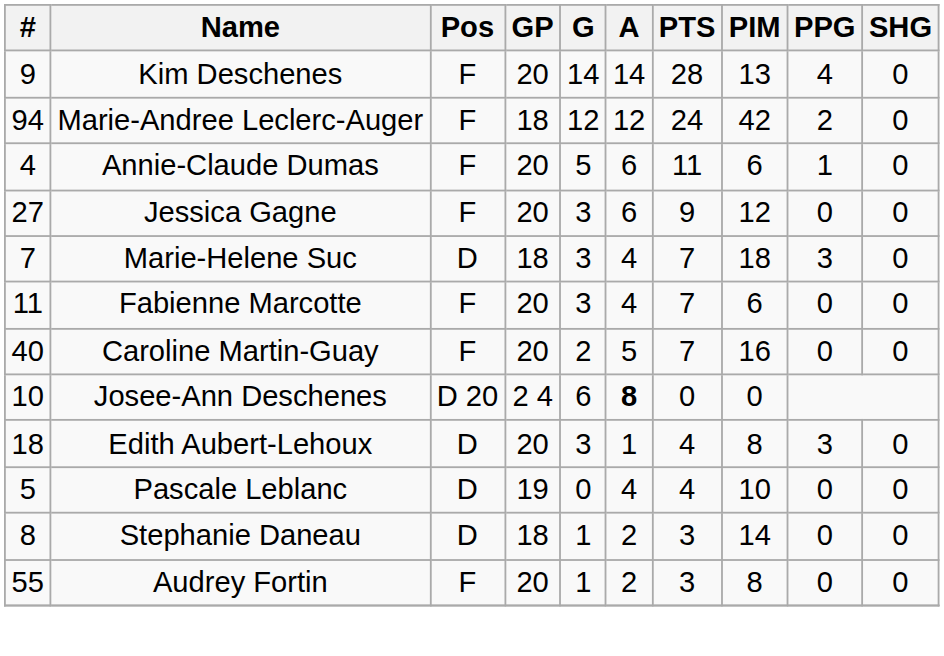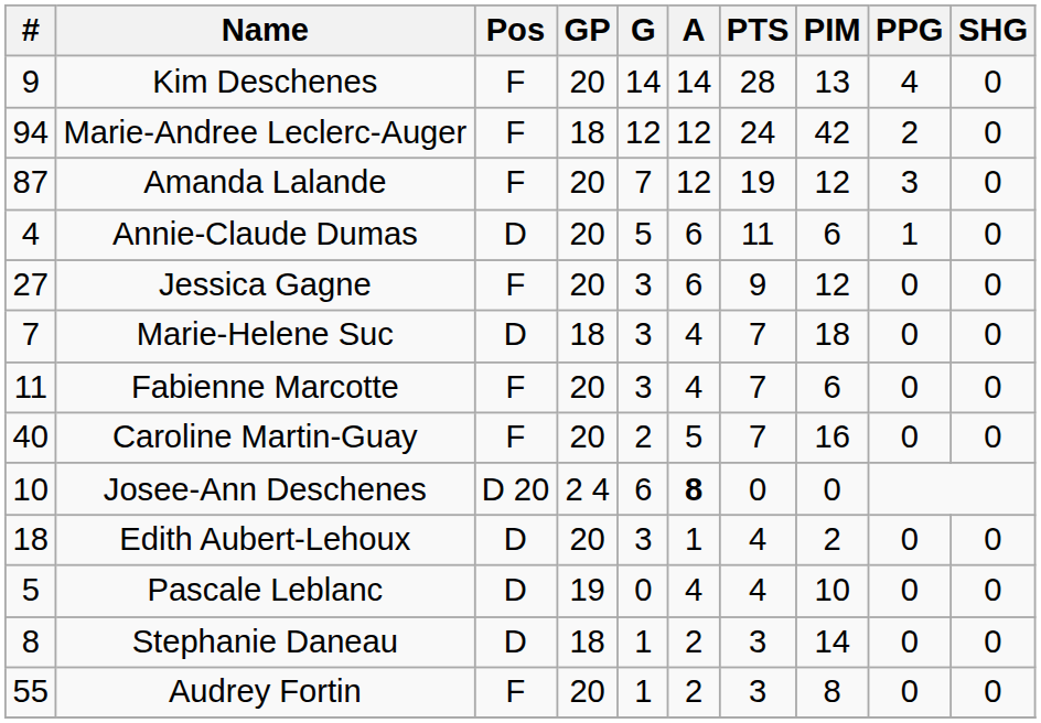 <table class="wikitable">
 <tr>
 <th>#</th>
 <th>Name</th>
 <th>Pos</th>
 <th>GP</th>
 <th>G</th>
 <th>A</th>
 <th>PTS</th>
 <th>PIM</th>
 <th>PPG</th>
 <th>SHG</th>
 </tr>
 <tr align="center" bgcolor="">
 <td>9</td>
 <td>Kim Deschenes</td>
 <td>F</td>
 <td>20</td>
 <td>14</td>
 <td>14</td>
 <td>28</td>
 <td>13</td>
 <td>4</td>
 <td>0</td>
 </tr>
 <tr align="center" bgcolor="">
 <td>94</td>
 <td>Marie-Andree Leclerc-Auger</td>
 <td>F</td>
 <td>18</td>
 <td>12</td>
 <td>12</td>
 <td>24</td>
 <td>42</td>
 <td>2</td>
 <td>0</td>
 </tr>
 <tr align="center" bgcolor="">
+<td>87</td>
+<td>Amanda Lalande</td>
+<td>F</td>
+<td>20</td>
+<td>7</td>
+<td>12</td>
+<td>19</td>
+<td>12</td>
+<td>3</td>
+<td>0</td>
+</tr>
+<tr align="center" bgcolor="">
 <td>4</td>
 <td>Annie-Claude Dumas</td>
-<td>F</td>
+<td>D</td>
 <td>20</td>
 <td>5</td>
 <td>6</td>
 <td>11</td>
 <td>6</td>
 <td>1</td>
 <td>0</td>
 </tr>
 <tr align="center" bgcolor="">
 <td>27</td>
 <td>Jessica Gagne</td>
 <td>F</td>
 <td>20</td>
 <td>3</td>
 <td>6</td>
 <td>9</td>
 <td>12</td>
 <td>0</td>
 <td>0</td>
 </tr>
 <tr align="center" bgcolor="">
 <td>7</td>
 <td>Marie-Helene Suc</td>
 <td>D</td>
 <td>18</td>
 <td>3</td>
 <td>4</td>
 <td>7</td>
 <td>18</td>
-<td>3</td>
+<td>0</td>
 <td>0</td>
 </tr>
 <tr align="center" bgcolor="">
 <td>11</td>
 <td>Fabienne Marcotte</td>
 <td>F</td>
 <td>20</td>
 <td>3</td>
 <td>4</td>
 <td>7</td>
 <td>6</td>
 <td>0</td>
 <td>0</td>
 </tr>
 <tr align="center" bgcolor="">
 <td>40</td>
 <td>Caroline Martin-Guay</td>
 <td>F</td>
 <td>20</td>
 <td>2</td>
 <td>5</td>
 <td>7</td>
 <td>16</td>
 <td>0</td>
 <td>0</td>
 </tr>
 <tr align="center" bgcolor="">
 <td>10</td>
 <td>Josee-Ann Deschenes</td>
 <td>D 20</td>
 <td>2 4</td>
 <td>6</td>
 <td><strong>8</strong></td>
 <td>0</td>
 <td>0</td>
 </tr>
 <tr align="center" bgcolor="">
 <td>18</td>
 <td>Edith Aubert-Lehoux</td>
 <td>D</td>
 <td>20</td>
 <td>3</td>
 <td>1</td>
 <td>4</td>
-<td>8</td>
-<td>3</td>
+<td>2</td>
+<td>0</td>
 <td>0</td>
 </tr>
 <tr align="center" bgcolor="">
 <td>5</td>
 <td>Pascale Leblanc</td>
 <td>D</td>
 <td>19</td>
 <td>0</td>
 <td>4</td>
 <td>4</td>
 <td>10</td>
 <td>0</td>
 <td>0</td>
 </tr>
 <tr align="center" bgcolor="">
 <td>8</td>
 <td>Stephanie Daneau</td>
 <td>D</td>
 <td>18</td>
 <td>1</td>
 <td>2</td>
 <td>3</td>
 <td>14</td>
 <td>0</td>
 <td>0</td>
 </tr>
 <tr align="center" bgcolor="">
 <td>55</td>
 <td>Audrey Fortin</td>
 <td>F</td>
 <td>20</td>
 <td>1</td>
 <td>2</td>
 <td>3</td>
 <td>8</td>
 <td>0</td>
 <td>0</td>
 </tr>
 <tr align="center" bgcolor="">
 </tr>
 </table>
